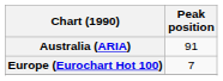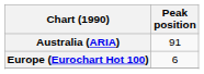 <table class="wikitable sortable plainrowheaders" style="text-align:center">
 <tr>
 <th>Chart (1990)</th>
 <th>Peak<br>position</th>
 </tr>
 <tr>
 <th scope="row">Australia (<a href='#'>ARIA</a>)</th>
 <td>91</td>
 </tr>
 <tr>
 <th scope="row">Europe (<a href='#'>Eurochart Hot 100</a>)</th>
-<td>7</td>
+<td>6</td>
 </tr>
 <tr>
 </tr>
 <tr>
 </tr>
 <tr>
 </tr>
 <tr>
 </tr>
 <tr>
 </tr>
 <tr>
 </tr>
 </table>
